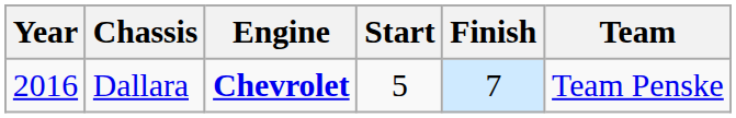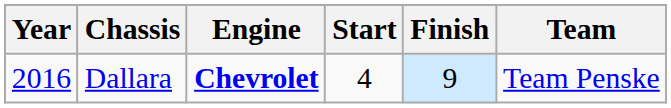 <table class="wikitable" style="font-size: 95%;">
 <tr>
 <th>Year</th>
 <th>Chassis</th>
 <th>Engine</th>
 <th>Start</th>
 <th>Finish</th>
 <th>Team</th>
 </tr>
 <tr>
 <td><a href='#'>2016</a></td>
 <td><a href='#'>Dallara</a></td>
 <td><strong><a href='#'>Chevrolet</a></strong></td>
-<td align=center>5</td>
-<td align=center style="background:#CFEAFF;">7</td>
+<td align=center>4</td>
+<td align=center style="background:#CFEAFF;">9</td>
 <td><a href='#'>Team Penske</a></td>
 </tr>
 </table>
